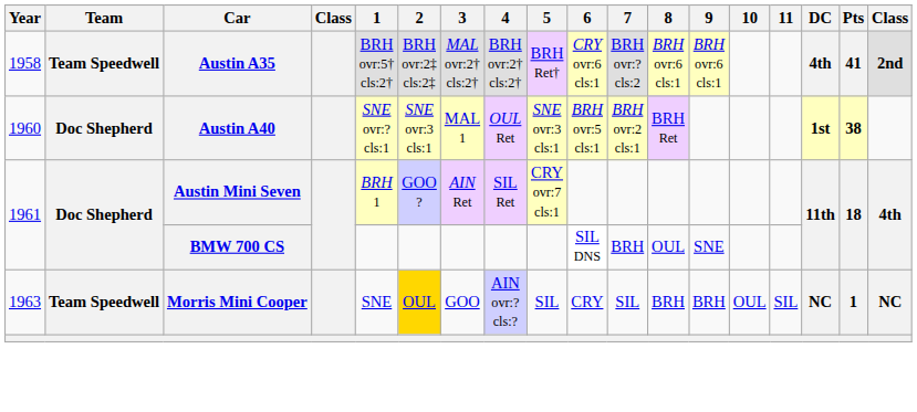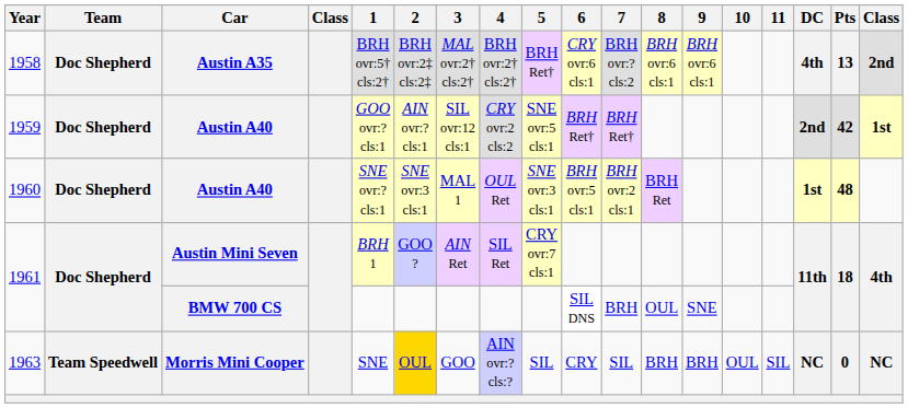 <table class="wikitable" style="text-align:center; font-size:85%">
 <tr>
 <th>Year</th>
 <th>Team</th>
 <th>Car</th>
 <th>Class</th>
 <th>1</th>
 <th>2</th>
 <th>3</th>
 <th>4</th>
 <th>5</th>
 <th>6</th>
 <th>7</th>
 <th>8</th>
 <th>9</th>
 <th>10</th>
 <th>11</th>
 <th>DC</th>
 <th>Pts</th>
 <th>Class</th>
 </tr>
 <tr>
 <td><a href='#'>1958</a></td>
-<th>Team Speedwell</th>
+<th>Doc Shepherd</th>
 <th><a href='#'>Austin A35</a></th>
 <th><span></span></th>
 <td style="background:#DFDFDF;"><a href='#'>BRH</a><br><small>ovr:5†<br>cls:2†</small></td>
 <td style="background:#DFDFDF;"><a href='#'>BRH</a><br><small>ovr:2‡<br>cls:2‡</small></td>
 <td style="background:#DFDFDF;"><em><a href='#'>MAL</a></em><br><small>ovr:2†<br>cls:2†</small></td>
 <td style="background:#DFDFDF;"><a href='#'>BRH</a><br><small>ovr:2†<br>cls:2†</small></td>
 <td style="background:#EFCFFF;"><a href='#'>BRH</a><br><small>Ret†</small></td>
 <td style="background:#FFFFBF;"><em><a href='#'>CRY</a></em><br><small>ovr:6<br>cls:1</small></td>
 <td style="background:#DFDFDF;"><a href='#'>BRH</a><br><small>ovr:?<br>cls:2</small></td>
 <td style="background:#FFFFBF;"><em><a href='#'>BRH</a></em><br><small>ovr:6<br>cls:1</small></td>
 <td style="background:#FFFFBF;"><em><a href='#'>BRH</a></em><br><small>ovr:6<br>cls:1</small></td>
 <td></td>
 <td></td>
 <th>4th</th>
-<th>41</th>
+<th>13</th>
 <td style="background:#DFDFDF;"><strong>2nd</strong></td>
+</tr>
+<tr>
+<td><a href='#'>1959</a></td>
+<th>Doc Shepherd</th>
+<th><a href='#'>Austin A40</a></th>
+<th><span></span></th>
+<td style="background:#FFFFBF;"><em><a href='#'>GOO</a></em><br><small>ovr:?<br>cls:1</small></td>
+<td style="background:#FFFFBF;"><em><a href='#'>AIN</a></em><br><small>ovr:?<br>cls:1</small></td>
+<td style="background:#FFFFBF;"><a href='#'>SIL</a><br><small>ovr:12<br>cls:1</small></td>
+<td style="background:#DFDFDF;"><em><a href='#'>CRY</a></em><br><small>ovr:2<br>cls:2</small></td>
+<td style="background:#FFFFBF;"><a href='#'>SNE</a><br><small>ovr:5<br>cls:1</small></td>
+<td style="background:#EFCFFF;"><em><a href='#'>BRH</a></em><br><small>Ret†</small></td>
+<td style="background:#EFCFFF;"><em><a href='#'>BRH</a></em><br><small>Ret†</small></td>
+<td></td>
+<td></td>
+<td></td>
+<td></td>
+<td style="background:#DFDFDF;"><strong>2nd</strong></td>
+<td style="background:#DFDFDF;"><strong>42</strong></td>
+<td style="background:#FFFFBF;"><strong>1st</strong></td>
 </tr>
 <tr>
 <td><a href='#'>1960</a></td>
 <th>Doc Shepherd</th>
 <th><a href='#'>Austin A40</a></th>
 <th></th>
 <td style="background:#FFFFBF;"><em><a href='#'>SNE</a></em><br><small>ovr:?<br>cls:1</small></td>
 <td style="background:#FFFFBF;"><em><a href='#'>SNE</a></em><br><small>ovr:3<br>cls:1</small></td>
 <td style="background:#FFFFBF;"><a href='#'>MAL</a><br><small>1</small></td>
 <td style="background:#EFCFFF;"><em><a href='#'>OUL</a></em><br><small>Ret</small></td>
 <td style="background:#FFFFBF;"><em><a href='#'>SNE</a></em><br><small>ovr:3<br>cls:1</small></td>
 <td style="background:#FFFFBF;"><em><a href='#'>BRH</a></em><br><small>ovr:5<br>cls:1</small></td>
 <td style="background:#FFFFBF;"><em><a href='#'>BRH</a></em><br><small>ovr:2<br>cls:1</small></td>
 <td style="background:#EFCFFF;"><a href='#'>BRH</a><br><small>Ret</small></td>
 <td></td>
 <td></td>
 <td></td>
 <td style="background:#FFFFBF;"><strong>1st</strong></td>
-<td style="background:#FFFFBF;"><strong>38</strong></td>
+<td style="background:#FFFFBF;"><strong>48</strong></td>
 <td></td>
 </tr>
 <tr>
 <td rowspan=2><a href='#'>1961</a></td>
 <th rowspan=2>Doc Shepherd</th>
 <th><a href='#'>Austin Mini Seven</a></th>
 <th rowspan=2><span></span></th>
 <td style="background:#FFFFBF;"><em><a href='#'>BRH</a></em><br><small>1</small></td>
 <td style="background:#CFCFFF;"><a href='#'>GOO</a><br><small>?</small></td>
 <td style="background:#EFCFFF;"><em><a href='#'>AIN</a></em><br><small>Ret</small></td>
 <td style="background:#EFCFFF;"><a href='#'>SIL</a><br><small>Ret</small></td>
 <td style="background:#FFFFBF;"><a href='#'>CRY</a><br><small>ovr:7<br>cls:1</small></td>
 <td></td>
 <td></td>
 <td></td>
 <td></td>
 <td></td>
 <td></td>
 <th rowspan=2>11th</th>
 <th rowspan=2>18</th>
 <th rowspan=2>4th</th>
 </tr>
 <tr>
 <th><a href='#'>BMW 700 CS</a></th>
 <td></td>
 <td></td>
 <td></td>
 <td></td>
 <td></td>
 <td style="background:#FFFFFF;"><a href='#'>SIL</a><br><small>DNS</small></td>
 <td><a href='#'>BRH</a></td>
 <td><a href='#'>OUL</a></td>
 <td><a href='#'>SNE</a></td>
 <td></td>
 <td></td>
 </tr>
 <tr>
 <td><a href='#'>1963</a></td>
 <th>Team Speedwell</th>
 <th><a href='#'>Morris Mini Cooper</a></th>
 <th><span></span></th>
 <td><a href='#'>SNE</a></td>
 <td style="background: gold;"><a href='#'>OUL</a></td>
 <td><a href='#'>GOO</a></td>
 <td style="background:#CFCFFF;"><a href='#'>AIN</a><br><small>ovr:?<br>cls:?</small></td>
 <td><a href='#'>SIL</a></td>
 <td><a href='#'>CRY</a></td>
 <td><a href='#'>SIL</a></td>
 <td><a href='#'>BRH</a></td>
 <td><a href='#'>BRH</a></td>
 <td><a href='#'>OUL</a></td>
 <td><a href='#'>SIL</a></td>
 <th>NC</th>
-<th>1</th>
+<th>0</th>
 <th>NC</th>
 </tr>
 <tr>
 <th colspan="18"></th>
 </tr>
 </table>
